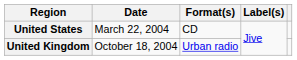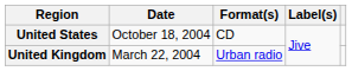 <table class="wikitable plainrowheaders">
 <tr>
 <th scope="col">Region</th>
 <th scope="col">Date</th>
 <th scope="col">Format(s)</th>
 <th scope="col">Label(s)</th>
 <th scope="col"></th>
 </tr>
 <tr>
 <th scope="row">United States</th>
-<td>March 22, 2004</td>
+<td>October 18, 2004</td>
 <td>CD</td>
 <td rowspan="2"><a href='#'>Jive</a></td>
 <td></td>
 </tr>
 <tr>
 <th scope="row">United Kingdom</th>
-<td>October 18, 2004</td>
+<td>March 22, 2004</td>
 <td><a href='#'>Urban radio</a></td>
 <td></td>
 </tr>
 </table>
